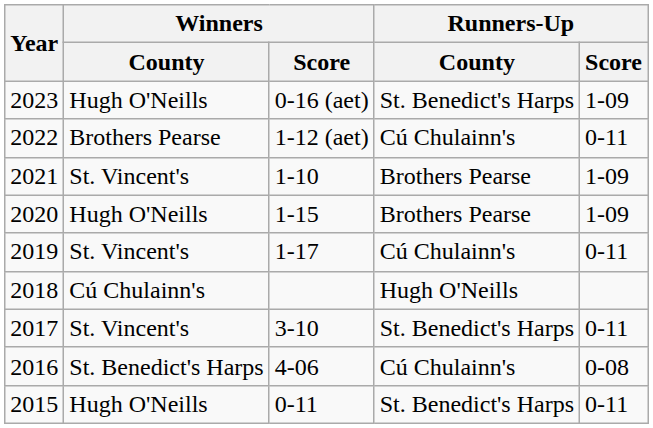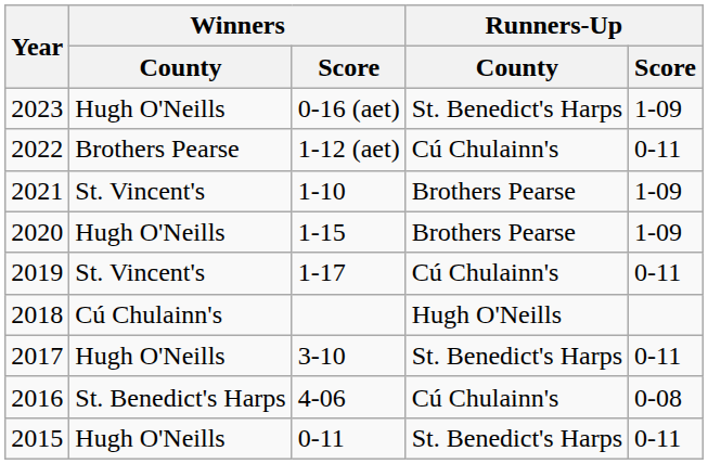 <table class="wikitable sortable">
 <tr>
 <th rowspan="2">Year</th>
 <th colspan="2">Winners</th>
 <th colspan="2">Runners-Up</th>
 </tr>
 <tr>
 <th>County</th>
 <th>Score</th>
 <th>County</th>
 <th>Score</th>
 </tr>
 <tr>
 <td>2023</td>
 <td>Hugh O'Neills</td>
 <td>0-16 (aet)</td>
 <td>St. Benedict's Harps</td>
 <td>1-09</td>
 </tr>
 <tr>
 <td>2022</td>
 <td>Brothers Pearse</td>
 <td>1-12 (aet)</td>
 <td>Cú Chulainn's</td>
 <td>0-11</td>
 </tr>
 <tr>
 <td>2021</td>
 <td>St. Vincent's</td>
 <td>1-10</td>
 <td>Brothers Pearse</td>
 <td>1-09</td>
 </tr>
 <tr>
 <td>2020</td>
 <td>Hugh O'Neills</td>
 <td>1-15</td>
 <td>Brothers Pearse</td>
 <td>1-09</td>
 </tr>
 <tr>
 <td>2019</td>
 <td>St. Vincent's</td>
 <td>1-17</td>
 <td>Cú Chulainn's</td>
 <td>0-11</td>
 </tr>
 <tr>
 <td>2018</td>
 <td>Cú Chulainn's</td>
 <td></td>
 <td>Hugh O'Neills</td>
 <td></td>
 </tr>
 <tr>
 <td>2017</td>
-<td>St. Vincent's</td>
+<td>Hugh O'Neills</td>
 <td>3-10</td>
 <td>St. Benedict's Harps</td>
 <td>0-11</td>
 </tr>
 <tr>
 <td>2016</td>
 <td>St. Benedict's Harps</td>
 <td>4-06</td>
 <td>Cú Chulainn's</td>
 <td>0-08</td>
 </tr>
 <tr>
 <td>2015</td>
 <td>Hugh O'Neills</td>
 <td>0-11</td>
 <td>St. Benedict's Harps</td>
 <td>0-11</td>
 </tr>
 </table>
